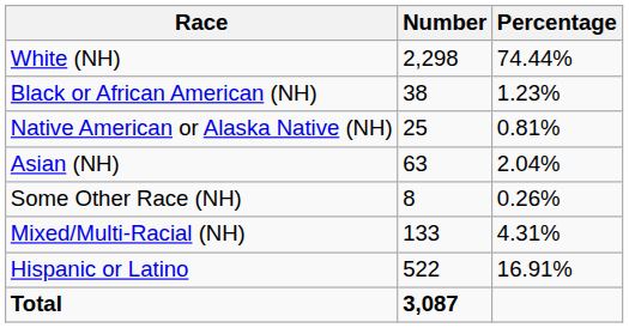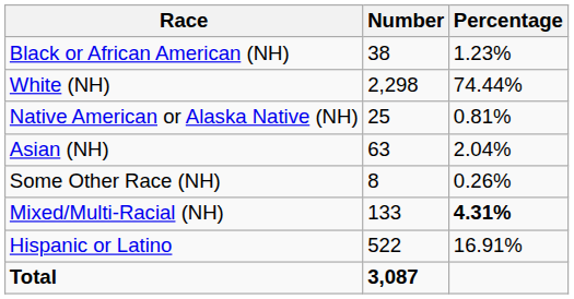 <table class="wikitable">
 <tr>
 <th>Race</th>
 <th>Number</th>
 <th>Percentage</th>
 </tr>
 <tr>
+<td><a href='#'>Black or African American</a> (NH)</td>
+<td>38</td>
+<td>1.23%</td>
+</tr>
+<tr>
 <td><a href='#'>White</a> (NH)</td>
 <td>2,298</td>
 <td>74.44%</td>
-</tr>
-<tr>
-<td><a href='#'>Black or African American</a> (NH)</td>
-<td>38</td>
-<td>1.23%</td>
 </tr>
 <tr>
 <td><a href='#'>Native American</a> or <a href='#'>Alaska Native</a> (NH)</td>
 <td>25</td>
 <td>0.81%</td>
 </tr>
 <tr>
 <td><a href='#'>Asian</a> (NH)</td>
 <td>63</td>
 <td>2.04%</td>
 </tr>
 <tr>
 <td>Some Other Race (NH)</td>
 <td>8</td>
 <td>0.26%</td>
 </tr>
 <tr>
 <td><a href='#'>Mixed/Multi-Racial</a> (NH)</td>
 <td>133</td>
-<td>4.31%</td>
+<td><strong>4.31%</strong></td>
 </tr>
 <tr>
 <td><a href='#'>Hispanic or Latino</a></td>
 <td>522</td>
 <td>16.91%</td>
 </tr>
 <tr>
 <td><strong>Total</strong></td>
 <td><strong>3,087</strong></td>
 <td></td>
 </tr>
 </table>
